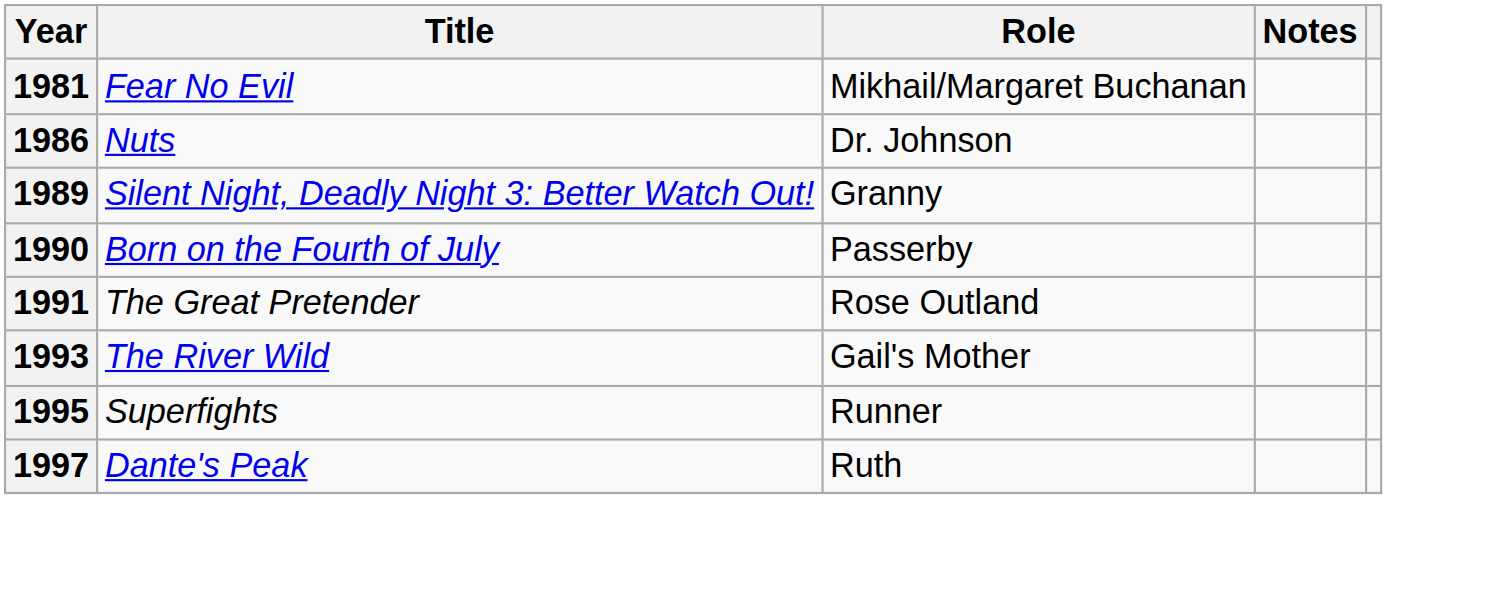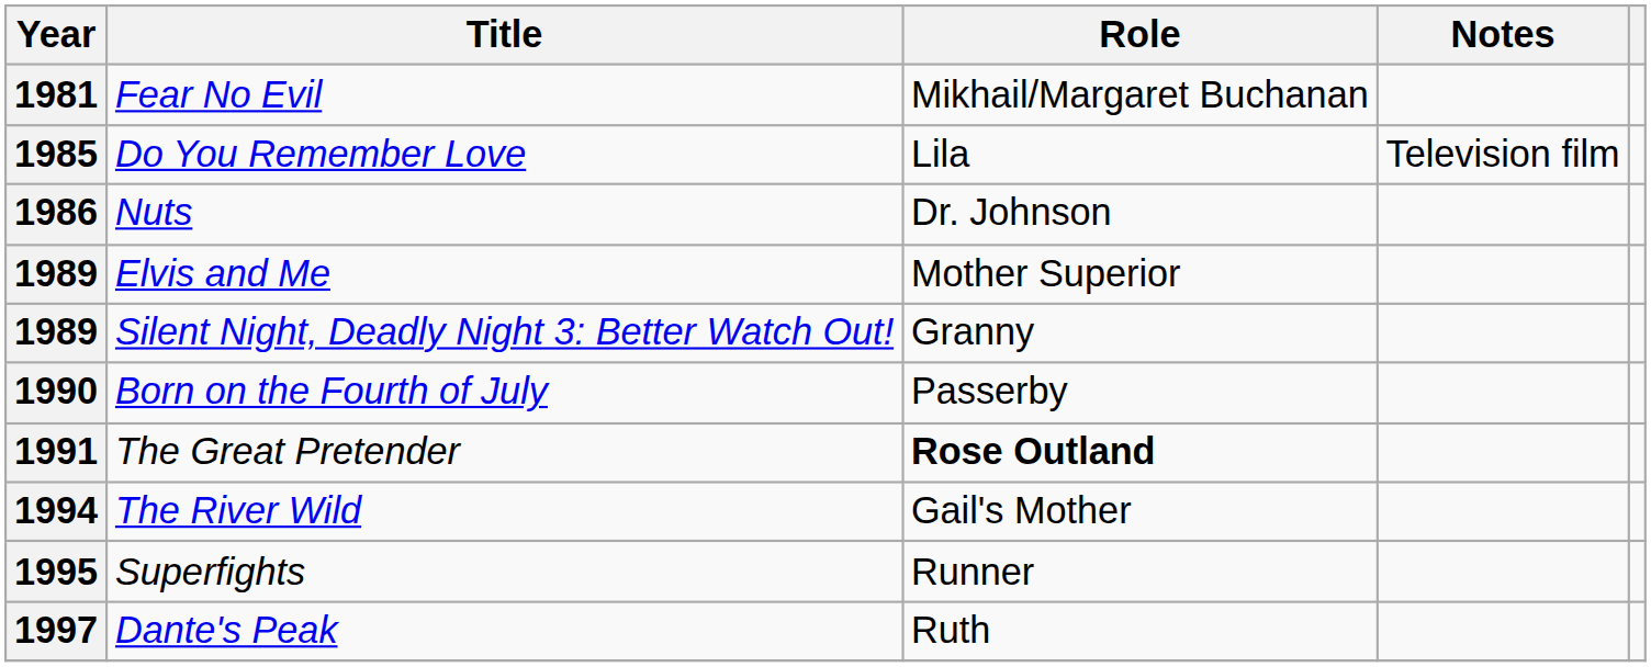 <table class="wikitable plainrowheaders sortable" style="margin-right: 0;">
 <tr>
 <th scope="col">Year</th>
 <th scope="col">Title</th>
 <th scope="col">Role</th>
 <th scope="col" class="unsortable">Notes</th>
 <th scope="col" class="unsortable"></th>
 </tr>
 <tr>
 <th scope="row">1981</th>
 <td><em><a href='#'>Fear No Evil</a></em></td>
 <td>Mikhail/Margaret Buchanan</td>
 <td></td>
 <td style="text-align:center;"></td>
 </tr>
 <tr>
+<th scope="row">1985</th>
+<td><em><a href='#'>Do You Remember Love</a></em></td>
+<td>Lila</td>
+<td>Television film</td>
+<td style="text-align:center;"></td>
+</tr>
+<tr>
 <th scope="row">1986</th>
 <td><em><a href='#'>Nuts</a></em></td>
 <td>Dr. Johnson</td>
+<td></td>
+<td style="text-align:center;"></td>
+</tr>
+<tr>
+<th scope="row">1989</th>
+<td><em><a href='#'>Elvis and Me</a></em></td>
+<td>Mother Superior</td>
 <td></td>
 <td style="text-align:center;"></td>
 </tr>
 <tr>
 <th scope="row">1989</th>
 <td><em><a href='#'>Silent Night, Deadly Night 3: Better Watch Out!</a></em></td>
 <td>Granny</td>
 <td></td>
 <td style="text-align:center;"></td>
 </tr>
 <tr>
 <th scope="row">1990</th>
 <td><em><a href='#'>Born on the Fourth of July</a></em></td>
 <td>Passerby</td>
 <td></td>
 <td style="text-align:center;"></td>
 </tr>
 <tr>
 <th scope="row">1991</th>
 <td><em>The Great Pretender</em></td>
-<td>Rose Outland</td>
+<td><strong>Rose Outland</strong></td>
 <td></td>
 <td style="text-align:center;"></td>
 </tr>
 <tr>
-<th scope="row">1993</th>
+<th scope="row">1994</th>
 <td><em><a href='#'>The River Wild</a></em></td>
 <td>Gail's Mother</td>
 <td></td>
 <td style="text-align:center;"></td>
 </tr>
 <tr>
 <th scope="row">1995</th>
 <td><em>Superfights</em></td>
 <td>Runner</td>
 <td></td>
 <td style="text-align:center;"></td>
 </tr>
 <tr>
 <th scope="row">1997</th>
 <td><em><a href='#'>Dante's Peak</a></em></td>
 <td>Ruth</td>
 <td></td>
 <td style="text-align:center;"></td>
 </tr>
 <tr>
 </tr>
 </table>
